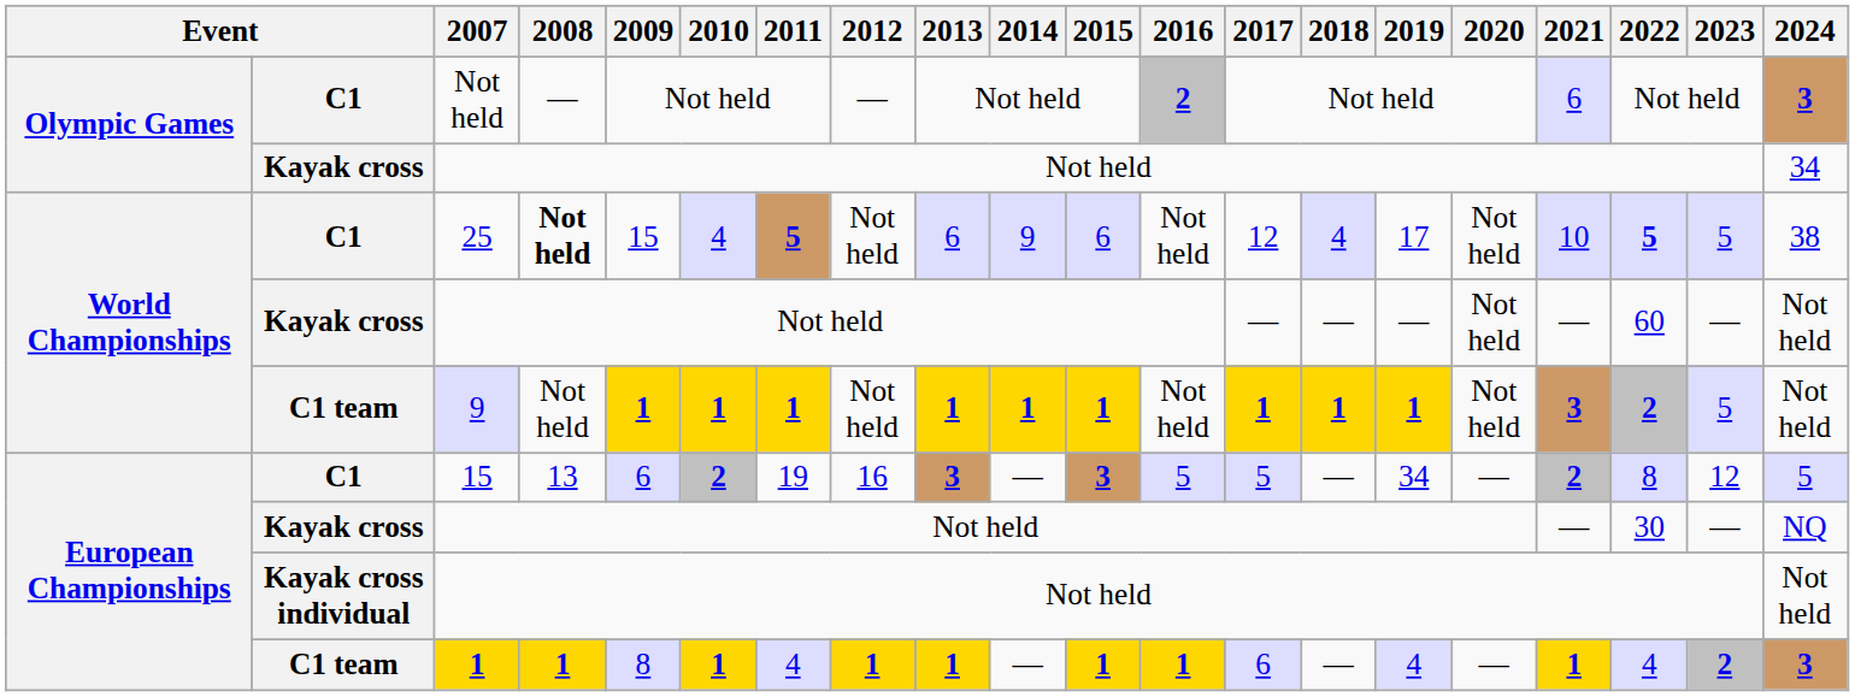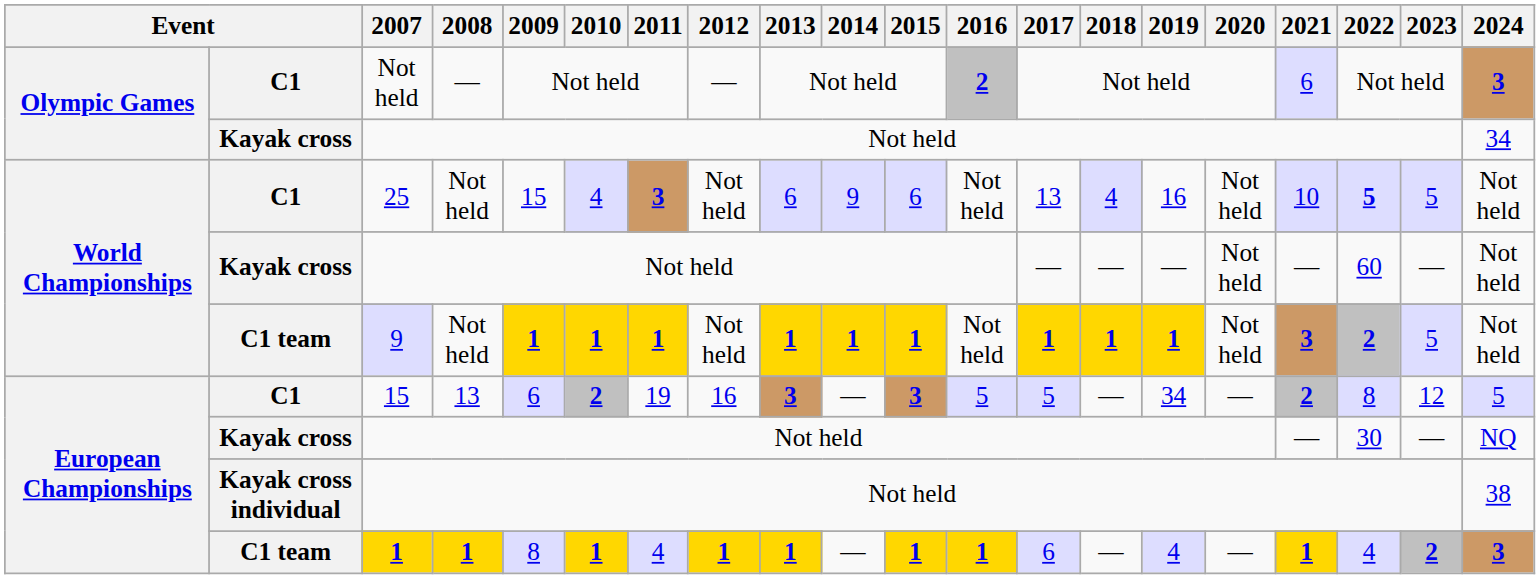 <table class="wikitable plainrowheaders" style=font-size:90%>
 <tr>
 <th scope="col" colspan=2>Event</th>
 <th scope="col">2007</th>
 <th scope="col">2008</th>
 <th scope="col">2009</th>
 <th scope="col">2010</th>
 <th scope="col">2011</th>
 <th scope="col">2012</th>
 <th scope="col">2013</th>
 <th scope="col">2014</th>
 <th scope="col">2015</th>
 <th scope="col">2016</th>
 <th scope="col">2017</th>
 <th scope="col">2018</th>
 <th scope="col">2019</th>
 <th scope="col">2020</th>
 <th scope="col">2021</th>
 <th scope="col">2022</th>
 <th scope="col">2023</th>
 <th scope="col">2024</th>
 </tr>
 <tr style="text-align:center;">
 <th scope="row" rowspan=2><a href='#'>Olympic Games</a></th>
 <th scope="row">C1</th>
 <td>Not held</td>
 <td>—</td>
 <td colspan=3>Not held</td>
 <td>—</td>
 <td colspan=3>Not held</td>
 <td style="background:silver;"><a href='#'><strong>2</strong></a></td>
 <td colspan=4>Not held</td>
 <td style="background:#ddf;"><a href='#'>6</a></td>
 <td colspan=2>Not held</td>
 <td style="background:#cc9966;"><a href='#'><strong>3</strong></a></td>
 </tr>
 <tr style="text-align:center;">
 <th scope="row">Kayak cross</th>
 <td colspan=17>Not held</td>
 <td><a href='#'>34</a></td>
 </tr>
 <tr style="text-align:center;">
 <th scope="row" rowspan=3><a href='#'>World Championships</a></th>
 <th scope="row">C1</th>
 <td><a href='#'>25</a></td>
-<td><strong>Not held</strong></td>
+<td>Not held</td>
 <td><a href='#'>15</a></td>
 <td style="background:#ddf;"><a href='#'>4</a></td>
-<td style="background:#cc9966;"><a href='#'><strong>5</strong></a></td>
+<td style="background:#cc9966;"><a href='#'><strong>3</strong></a></td>
 <td>Not held</td>
 <td style="background:#ddf;"><a href='#'>6</a></td>
 <td style="background:#ddf;"><a href='#'>9</a></td>
 <td style="background:#ddf;"><a href='#'>6</a></td>
 <td>Not held</td>
-<td><a href='#'>12</a></td>
+<td><a href='#'>13</a></td>
 <td style="background:#ddf;"><a href='#'>4</a></td>
-<td><a href='#'>17</a></td>
+<td><a href='#'>16</a></td>
 <td>Not held</td>
 <td style="background:#ddf;"><a href='#'>10</a></td>
 <td style="background:#ddf;"><strong><a href='#'>5</a></strong></td>
 <td style="background:#ddf;"><a href='#'>5</a></td>
-<td><a href='#'>38</a></td>
+<td>Not held</td>
 </tr>
 <tr style="text-align:center;">
 <th scope="row">Kayak cross</th>
 <td colspan=10>Not held</td>
 <td>—</td>
 <td>—</td>
 <td>—</td>
 <td>Not held</td>
 <td>—</td>
 <td><a href='#'>60</a></td>
 <td>—</td>
 <td>Not held</td>
 </tr>
 <tr style="text-align:center;">
 <th scope="row">C1 team</th>
 <td style="background:#ddf;"><a href='#'>9</a></td>
 <td>Not held</td>
 <td style="background:gold;"><a href='#'><strong>1</strong></a></td>
 <td style="background:gold;"><a href='#'><strong>1</strong></a></td>
 <td style="background:gold;"><a href='#'><strong>1</strong></a></td>
 <td>Not held</td>
 <td style="background:gold;"><a href='#'><strong>1</strong></a></td>
 <td style="background:gold;"><a href='#'><strong>1</strong></a></td>
 <td style="background:gold;"><a href='#'><strong>1</strong></a></td>
 <td>Not held</td>
 <td style="background:gold;"><a href='#'><strong>1</strong></a></td>
 <td style="background:gold;"><a href='#'><strong>1</strong></a></td>
 <td style="background:gold;"><a href='#'><strong>1</strong></a></td>
 <td>Not held</td>
 <td style="background:#cc9966;"><a href='#'><strong>3</strong></a></td>
 <td style="background:silver;"><a href='#'><strong>2</strong></a></td>
 <td style="background:#ddf;"><a href='#'>5</a></td>
 <td>Not held</td>
 </tr>
 <tr style="text-align:center;">
 <th scope="row" rowspan=4><a href='#'>European Championships</a></th>
 <th scope="row">C1</th>
 <td><a href='#'>15</a></td>
 <td><a href='#'>13</a></td>
 <td style="background:#ddf;"><a href='#'>6</a></td>
 <td style="background:silver;"><a href='#'><strong>2</strong></a></td>
 <td><a href='#'>19</a></td>
 <td><a href='#'>16</a></td>
 <td style="background:#cc9966;"><a href='#'><strong>3</strong></a></td>
 <td>—</td>
 <td style="background:#cc9966;"><a href='#'><strong>3</strong></a></td>
 <td style="background:#ddf;"><a href='#'>5</a></td>
 <td style="background:#ddf;"><a href='#'>5</a></td>
 <td>—</td>
 <td><a href='#'>34</a></td>
 <td>—</td>
 <td style="background:silver;"><a href='#'><strong>2</strong></a></td>
 <td style="background:#ddf;"><a href='#'>8</a></td>
 <td><a href='#'>12</a></td>
 <td style="background:#ddf;"><a href='#'>5</a></td>
 </tr>
 <tr style="text-align:center;">
 <th scope="row">Kayak cross</th>
 <td colspan=14>Not held</td>
 <td>—</td>
 <td><a href='#'>30</a></td>
 <td>—</td>
 <td><a href='#'>NQ</a></td>
 </tr>
 <tr style="text-align:center;">
 <th scope="row">Kayak cross individual</th>
 <td colspan=17>Not held</td>
-<td>Not held</td>
+<td><a href='#'>38</a></td>
 </tr>
 <tr style="text-align:center;">
 <th scope="row">C1 team</th>
 <td style="background:gold;"><a href='#'><strong>1</strong></a></td>
 <td style="background:gold;"><a href='#'><strong>1</strong></a></td>
 <td style="background:#ddf;"><a href='#'>8</a></td>
 <td style="background:gold;"><a href='#'><strong>1</strong></a></td>
 <td style="background:#ddf;"><a href='#'>4</a></td>
 <td style="background:gold;"><a href='#'><strong>1</strong></a></td>
 <td style="background:gold;"><a href='#'><strong>1</strong></a></td>
 <td>—</td>
 <td style="background:gold;"><a href='#'><strong>1</strong></a></td>
 <td style="background:gold;"><a href='#'><strong>1</strong></a></td>
 <td style="background:#ddf;"><a href='#'>6</a></td>
 <td>—</td>
 <td style="background:#ddf;"><a href='#'>4</a></td>
 <td>—</td>
 <td style="background:gold;"><a href='#'><strong>1</strong></a></td>
 <td style="background:#ddf;"><a href='#'>4</a></td>
 <td style="background:silver;"><a href='#'><strong>2</strong></a></td>
 <td style="background:#cc9966;"><a href='#'><strong>3</strong></a></td>
 </tr>
 </table>
